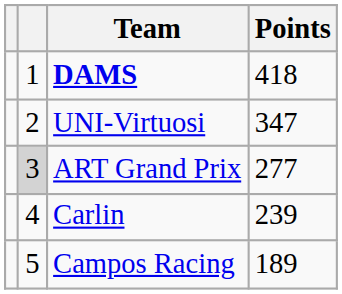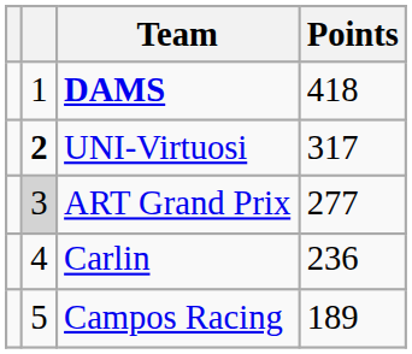 <table class="wikitable" style="font-size: 85%;">
 <tr>
 <th></th>
 <th></th>
 <th>Team</th>
 <th>Points</th>
 </tr>
 <tr>
 <td></td>
 <td align="center">1</td>
 <td> <strong><a href='#'>DAMS</a></strong></td>
 <td>418</td>
 </tr>
 <tr>
 <td></td>
-<td align="center">2</td>
+<td align="center"><strong>2</strong></td>
 <td> <a href='#'>UNI-Virtuosi</a></td>
-<td>347</td>
+<td>317</td>
 </tr>
 <tr>
 <td></td>
 <td align="center" style="background: lightgrey;">3</td>
 <td> <a href='#'>ART Grand Prix</a></td>
 <td>277</td>
 </tr>
 <tr>
 <td></td>
 <td align="center">4</td>
 <td> <a href='#'>Carlin</a></td>
-<td>239</td>
+<td>236</td>
 </tr>
 <tr>
 <td></td>
 <td align="center">5</td>
 <td> <a href='#'>Campos Racing</a></td>
 <td>189</td>
 </tr>
 </table>
